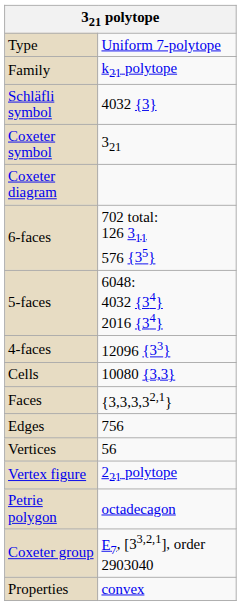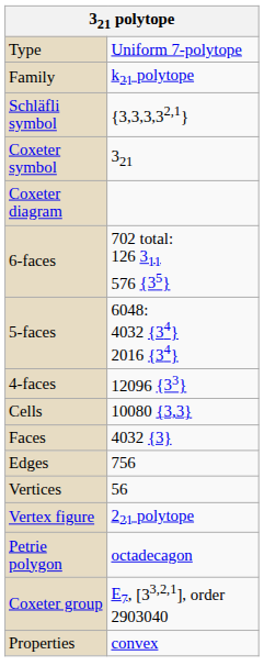 <table class="wikitable" align="right" style="margin-left:10px" width="250">
 <tr>
 <th bgcolor=#e7dcc3 colspan=2>3<sub>21</sub> polytope</th>
 </tr>
 <tr>
 <td bgcolor=#e7dcc3>Type</td>
 <td><a href='#'>Uniform 7-polytope</a></td>
 </tr>
 <tr>
 <td bgcolor=#e7dcc3>Family</td>
 <td><a href='#'>k<sub>21</sub> polytope</a></td>
 </tr>
 <tr>
 <td bgcolor=#e7dcc3><a href='#'>Schläfli symbol</a></td>
-<td>4032 <a href='#'>{3}</a></td>
+<td>{3,3,3,3<sup>2,1</sup>}</td>
 </tr>
 <tr>
 <td bgcolor=#e7dcc3><a href='#'>Coxeter symbol</a></td>
 <td>3<sub>21</sub></td>
 </tr>
 <tr>
 <td bgcolor=#e7dcc3><a href='#'>Coxeter diagram</a></td>
 <td></td>
 </tr>
 <tr>
 <td bgcolor=#e7dcc3>6-faces</td>
 <td>702 total:<br>126 <a href='#'>3<sub>11</sub></a><br>576 <a href='#'>{3<sup>5</sup>}</a></td>
 </tr>
 <tr>
 <td bgcolor=#e7dcc3>5-faces</td>
 <td>6048:<br>4032 <a href='#'>{3<sup>4</sup>}</a><br>2016 <a href='#'>{3<sup>4</sup>}</a></td>
 </tr>
 <tr>
 <td bgcolor=#e7dcc3>4-faces</td>
 <td>12096 <a href='#'>{3<sup>3</sup>}</a></td>
 </tr>
 <tr>
 <td bgcolor=#e7dcc3>Cells</td>
 <td>10080 <a href='#'>{3,3}</a></td>
 </tr>
 <tr>
 <td bgcolor=#e7dcc3>Faces</td>
-<td>{3,3,3,3<sup>2,1</sup>}</td>
+<td>4032 <a href='#'>{3}</a></td>
 </tr>
 <tr>
 <td bgcolor=#e7dcc3>Edges</td>
 <td>756</td>
 </tr>
 <tr>
 <td bgcolor=#e7dcc3>Vertices</td>
 <td>56</td>
 </tr>
 <tr>
 <td bgcolor=#e7dcc3><a href='#'>Vertex figure</a></td>
 <td><a href='#'>2<sub>21</sub> polytope</a></td>
 </tr>
 <tr>
 <td bgcolor=#e7dcc3><a href='#'>Petrie polygon</a></td>
 <td><a href='#'>octadecagon</a></td>
 </tr>
 <tr>
 <td bgcolor=#e7dcc3><a href='#'>Coxeter group</a></td>
 <td><a href='#'>E<sub>7</sub></a>, [3<sup>3,2,1</sup>], order 2903040</td>
 </tr>
 <tr>
 <td bgcolor=#e7dcc3>Properties</td>
 <td><a href='#'>convex</a></td>
 </tr>
 </table>
